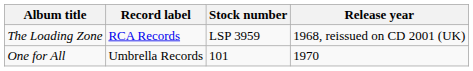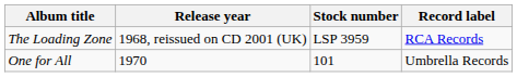 <table class="wikitable sortable">
 <tr>
 <th scope="col">Album title</th>
+<th scope="col">Release year</th>
+<th scope="col">Stock number</th>
 <th scope="col">Record label</th>
-<th scope="col">Stock number</th>
-<th scope="col">Release year</th>
 </tr>
 <tr>
 <td><em>The Loading Zone</em></td>
+<td>1968, reissued on CD 2001 (UK)</td>
+<td>LSP 3959</td>
 <td><a href='#'>RCA Records</a></td>
-<td>LSP 3959</td>
-<td>1968, reissued on CD 2001 (UK)</td>
 </tr>
 <tr>
 <td><em>One for All</em></td>
+<td>1970</td>
+<td>101</td>
 <td>Umbrella Records</td>
-<td>101</td>
-<td>1970</td>
 </tr>
 </table>
